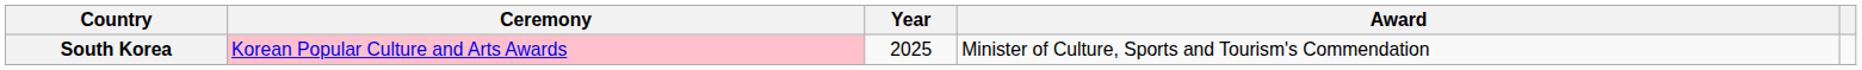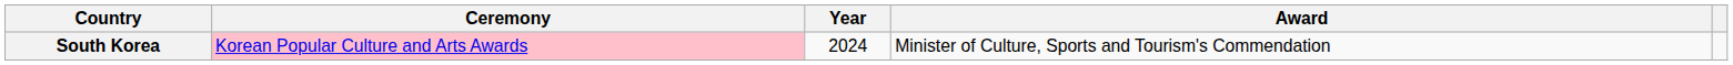 <table class="wikitable plainrowheaders sortable" style="width:100%">
 <tr>
 <th scope="col">Country</th>
 <th scope="col">Ceremony</th>
 <th scope="col">Year</th>
 <th scope="col">Award</th>
 <th scope="col" class="unsortable"></th>
 </tr>
 <tr>
 <th scope="row">South Korea</th>
 <td style="background: pink;"><a href='#'>Korean Popular Culture and Arts Awards</a></td>
-<td style="text-align:center">2025</td>
+<td style="text-align:center">2024</td>
 <td>Minister of Culture, Sports and Tourism's Commendation</td>
 <td style="text-align:center"></td>
 </tr>
 </table>
